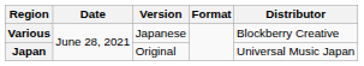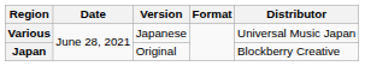 <table class="wikitable plainrowheaders">
 <tr>
 <th>Region</th>
 <th>Date</th>
 <th scope="col">Version</th>
 <th>Format</th>
 <th>Distributor</th>
 </tr>
 <tr>
 <th scope="row" rowspan="1">Various</th>
 <td rowspan=2>June 28, 2021</td>
 <td>Japanese</td>
 <td rowspan="2"></td>
-<td>Blockberry Creative</td>
+<td>Universal Music Japan</td>
 </tr>
 <tr>
 <th scope="row" rowspan="1">Japan</th>
 <td>Original</td>
-<td>Universal Music Japan</td>
+<td>Blockberry Creative</td>
 </tr>
 </table>
